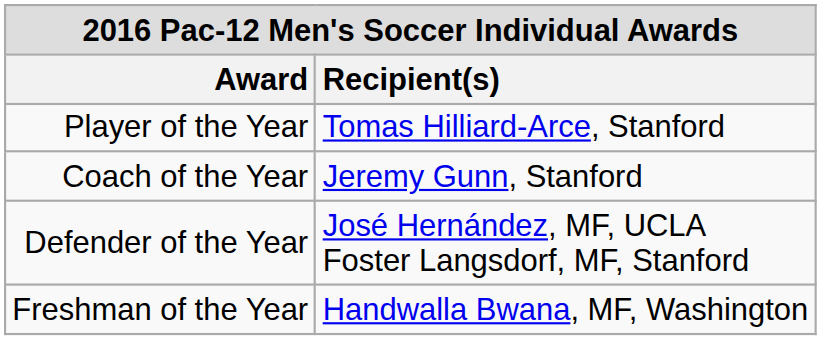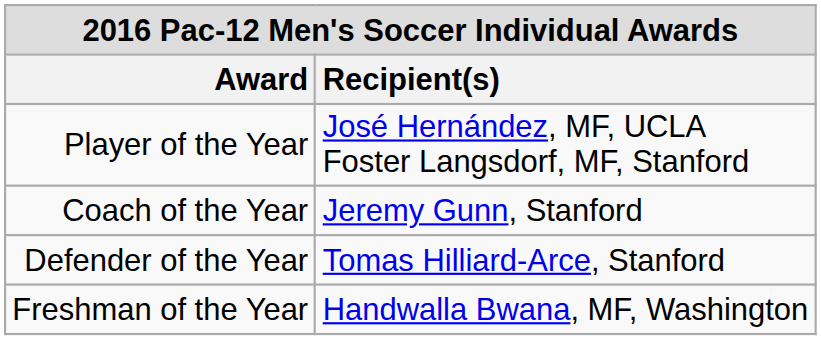 <table class="wikitable" style="white-space:nowrap; font-size:90%;">
 <tr>
 <td colspan="7" style="text-align:center; background:#ddd;"><strong>2016 Pac-12 Men's Soccer Individual Awards</strong></td>
 </tr>
 <tr>
 <th style="text-align:right;">Award</th>
 <th style="text-align:left;">Recipient(s)</th>
 </tr>
 <tr>
 <td style="text-align:right;">Player of the Year</td>
-<td style="text-align:left;"><a href='#'>Tomas Hilliard-Arce</a>, Stanford</td>
+<td style="text-align:left;"><a href='#'>José Hernández</a>, MF, UCLA<br>Foster Langsdorf, MF, Stanford</td>
 </tr>
 <tr>
 <td style="text-align:right;">Coach of the Year</td>
 <td style="text-align:left;"><a href='#'>Jeremy Gunn</a>, Stanford</td>
 </tr>
 <tr>
 <td style="text-align:right;">Defender of the Year</td>
-<td style="text-align:left;"><a href='#'>José Hernández</a>, MF, UCLA<br>Foster Langsdorf, MF, Stanford</td>
+<td style="text-align:left;"><a href='#'>Tomas Hilliard-Arce</a>, Stanford</td>
 </tr>
 <tr>
 <td style="text-align:right;">Freshman of the Year</td>
 <td style="text-align:left;"><a href='#'>Handwalla Bwana</a>, MF, Washington</td>
 </tr>
 </table>
